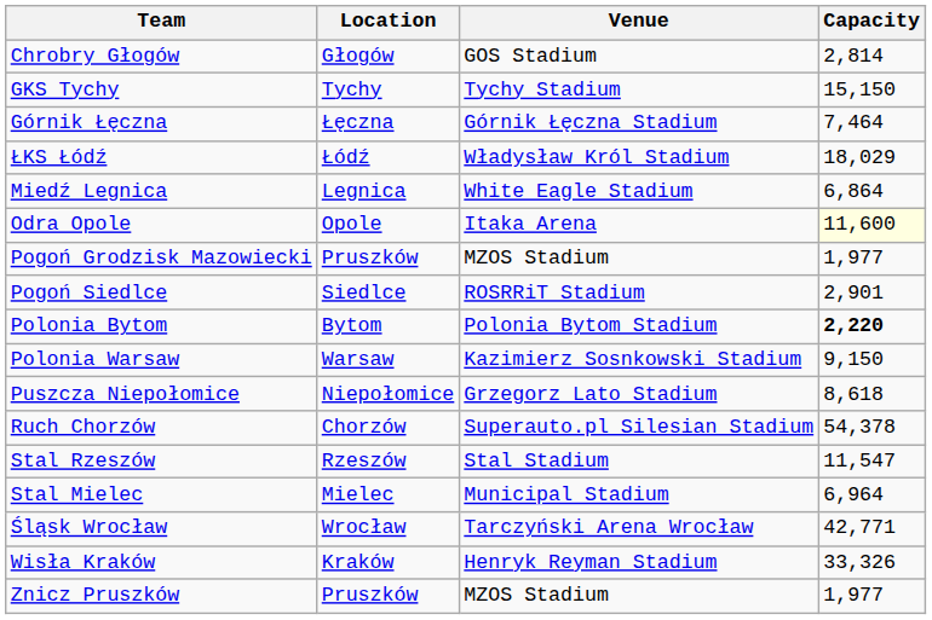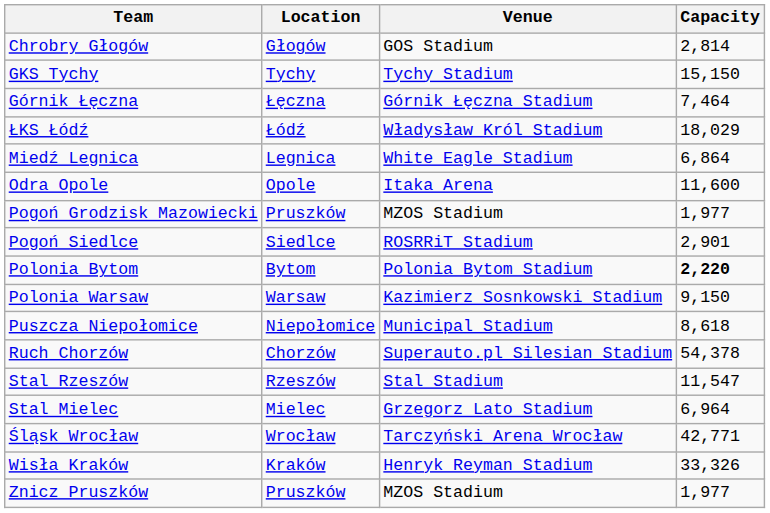 <table class="wikitable sortable" style="font-size:90%">
 <tr>
 <th>Team</th>
 <th>Location</th>
 <th>Venue</th>
 <th>Capacity</th>
 </tr>
 <tr>
 <td><a href='#'>Chrobry Głogów</a></td>
 <td><a href='#'>Głogów</a></td>
 <td>GOS Stadium</td>
 <td>2,814</td>
 </tr>
 <tr>
 <td><a href='#'>GKS Tychy</a></td>
 <td><a href='#'>Tychy</a></td>
 <td><a href='#'>Tychy Stadium</a></td>
 <td>15,150</td>
 </tr>
 <tr>
 <td><a href='#'>Górnik Łęczna</a></td>
 <td><a href='#'>Łęczna</a></td>
 <td><a href='#'>Górnik Łęczna Stadium</a></td>
 <td>7,464</td>
 </tr>
 <tr>
 <td><a href='#'>ŁKS Łódź</a></td>
 <td><a href='#'>Łódź</a></td>
 <td><a href='#'>Władysław Król Stadium</a></td>
 <td>18,029</td>
 </tr>
 <tr>
 <td><a href='#'>Miedź Legnica</a></td>
 <td><a href='#'>Legnica</a></td>
 <td><a href='#'>White Eagle Stadium</a></td>
 <td>6,864</td>
 </tr>
 <tr>
 <td><a href='#'>Odra Opole</a></td>
 <td><a href='#'>Opole</a></td>
 <td><a href='#'>Itaka Arena</a></td>
-<td style="background: lightyellow;">11,600</td>
+<td>11,600</td>
 </tr>
 <tr>
 <td><a href='#'>Pogoń Grodzisk Mazowiecki</a></td>
 <td><a href='#'>Pruszków</a></td>
 <td>MZOS Stadium</td>
 <td>1,977</td>
 </tr>
 <tr>
 <td><a href='#'>Pogoń Siedlce</a></td>
 <td><a href='#'>Siedlce</a></td>
 <td><a href='#'>ROSRRiT Stadium</a></td>
 <td>2,901</td>
 </tr>
 <tr>
 <td><a href='#'>Polonia Bytom</a></td>
 <td><a href='#'>Bytom</a></td>
 <td><a href='#'>Polonia Bytom Stadium</a></td>
 <td><strong>2,220</strong></td>
 </tr>
 <tr>
 <td><a href='#'>Polonia Warsaw</a></td>
 <td><a href='#'>Warsaw</a></td>
 <td><a href='#'>Kazimierz Sosnkowski Stadium</a></td>
 <td>9,150</td>
 </tr>
 <tr>
 <td><a href='#'>Puszcza Niepołomice</a></td>
 <td><a href='#'>Niepołomice</a></td>
-<td><a href='#'>Grzegorz Lato Stadium</a></td>
+<td><a href='#'>Municipal Stadium</a></td>
 <td>8,618</td>
 </tr>
 <tr>
 <td><a href='#'>Ruch Chorzów</a></td>
 <td><a href='#'>Chorzów</a></td>
 <td><a href='#'>Superauto.pl Silesian Stadium</a></td>
 <td>54,378</td>
 </tr>
 <tr>
 <td><a href='#'>Stal Rzeszów</a></td>
 <td><a href='#'>Rzeszów</a></td>
 <td><a href='#'>Stal Stadium</a></td>
 <td>11,547</td>
 </tr>
 <tr>
 <td><a href='#'>Stal Mielec</a></td>
 <td><a href='#'>Mielec</a></td>
-<td><a href='#'>Municipal Stadium</a></td>
+<td><a href='#'>Grzegorz Lato Stadium</a></td>
 <td>6,964</td>
 </tr>
 <tr>
 <td><a href='#'>Śląsk Wrocław</a></td>
 <td><a href='#'>Wrocław</a></td>
 <td><a href='#'>Tarczyński Arena Wrocław</a></td>
 <td>42,771</td>
 </tr>
 <tr>
 <td><a href='#'>Wisła Kraków</a></td>
 <td><a href='#'>Kraków</a></td>
 <td><a href='#'>Henryk Reyman Stadium</a></td>
 <td>33,326</td>
 </tr>
 <tr>
 <td><a href='#'>Znicz Pruszków</a></td>
 <td><a href='#'>Pruszków</a></td>
 <td>MZOS Stadium</td>
 <td>1,977</td>
 </tr>
 </table>
